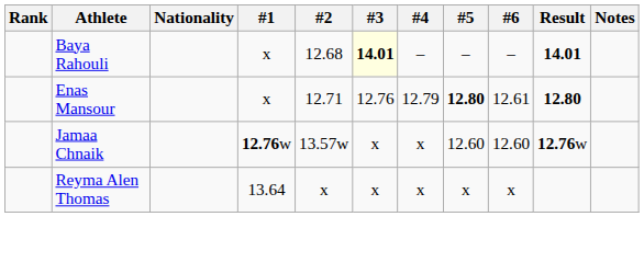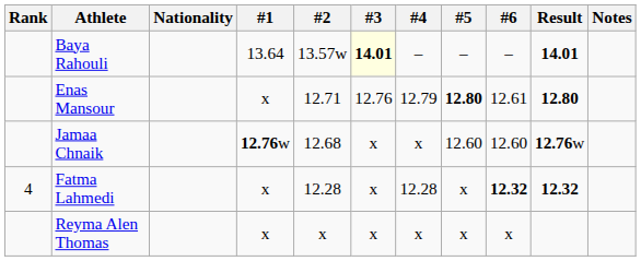 <table class="wikitable sortable" style="text-align:center">
 <tr>
 <th>Rank</th>
 <th>Athlete</th>
 <th>Nationality</th>
 <th>#1</th>
 <th>#2</th>
 <th>#3</th>
 <th>#4</th>
 <th>#5</th>
 <th>#6</th>
 <th>Result</th>
 <th>Notes</th>
 </tr>
 <tr>
 <td></td>
 <td align="left"><a href='#'>Baya Rahouli</a></td>
 <td align=left></td>
-<td>x</td>
-<td>12.68</td>
+<td>13.64</td>
+<td>13.57w</td>
 <td style="background: lightyellow;"><strong>14.01</strong></td>
 <td>–</td>
 <td>–</td>
 <td>–</td>
 <td><strong>14.01</strong></td>
 <td></td>
 </tr>
 <tr>
 <td></td>
 <td align="left"><a href='#'>Enas Mansour</a></td>
 <td align=left></td>
 <td>x</td>
 <td>12.71</td>
 <td>12.76</td>
 <td>12.79</td>
 <td><strong>12.80</strong></td>
 <td>12.61</td>
 <td><strong>12.80</strong></td>
 <td></td>
 </tr>
 <tr>
 <td></td>
 <td align="left"><a href='#'>Jamaa Chnaik</a></td>
 <td align=left></td>
 <td><strong>12.76</strong>w</td>
-<td>13.57w</td>
+<td>12.68</td>
 <td>x</td>
 <td>x</td>
 <td>12.60</td>
 <td>12.60</td>
 <td><strong>12.76</strong>w</td>
 <td></td>
 </tr>
 <tr>
+<td>4</td>
+<td align="left"><a href='#'>Fatma Lahmedi</a></td>
+<td align=left></td>
+<td>x</td>
+<td>12.28</td>
+<td>x</td>
+<td>12.28</td>
+<td>x</td>
+<td><strong>12.32</strong></td>
+<td><strong>12.32</strong></td>
+<td></td>
+</tr>
+<tr>
 <td></td>
 <td align="left"><a href='#'>Reyma Alen Thomas</a></td>
 <td align=left></td>
-<td>13.64</td>
+<td>x</td>
 <td>x</td>
 <td>x</td>
 <td>x</td>
 <td>x</td>
 <td>x</td>
 <td><strong></strong></td>
 <td></td>
 </tr>
 </table>
